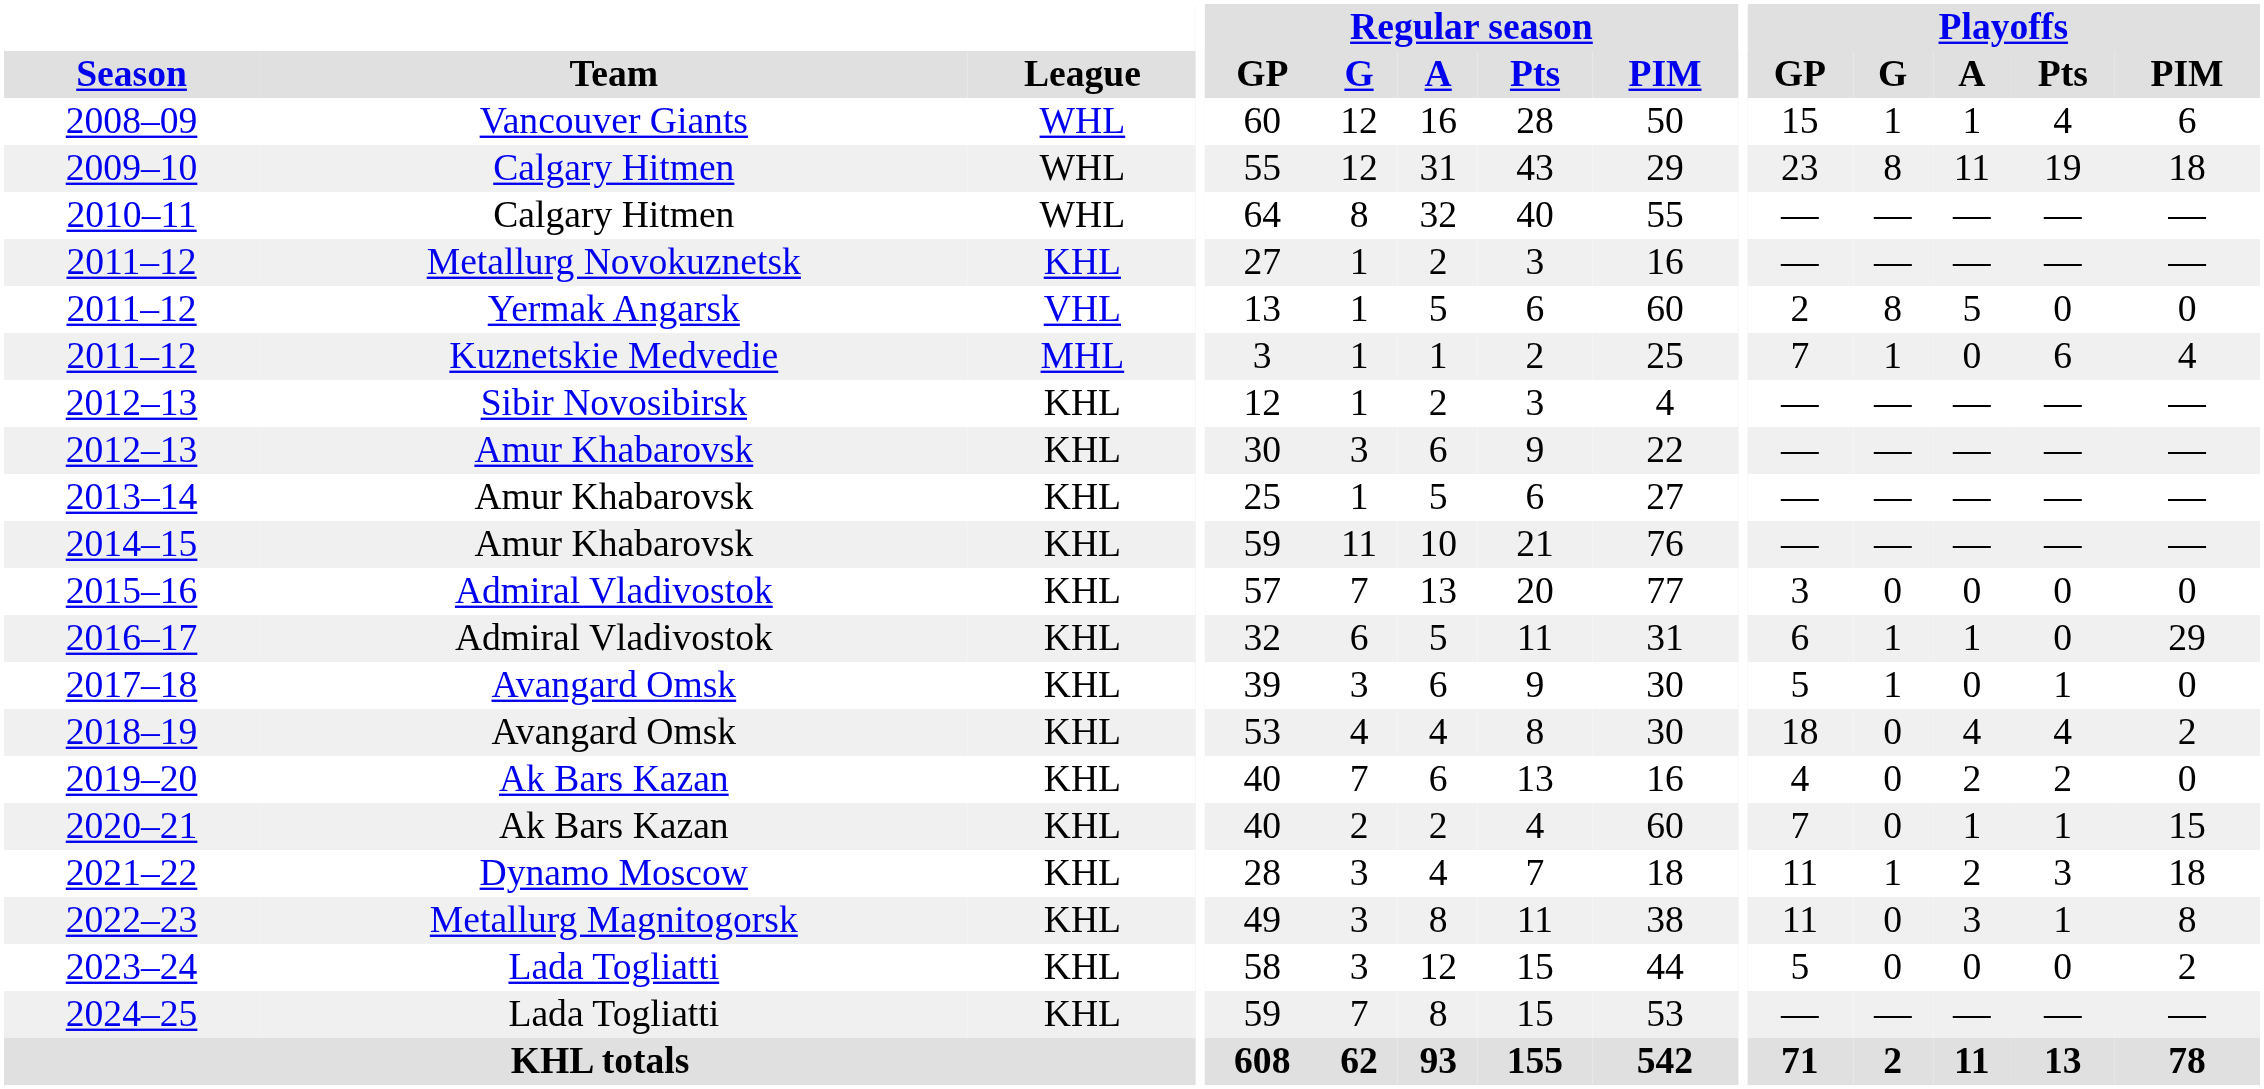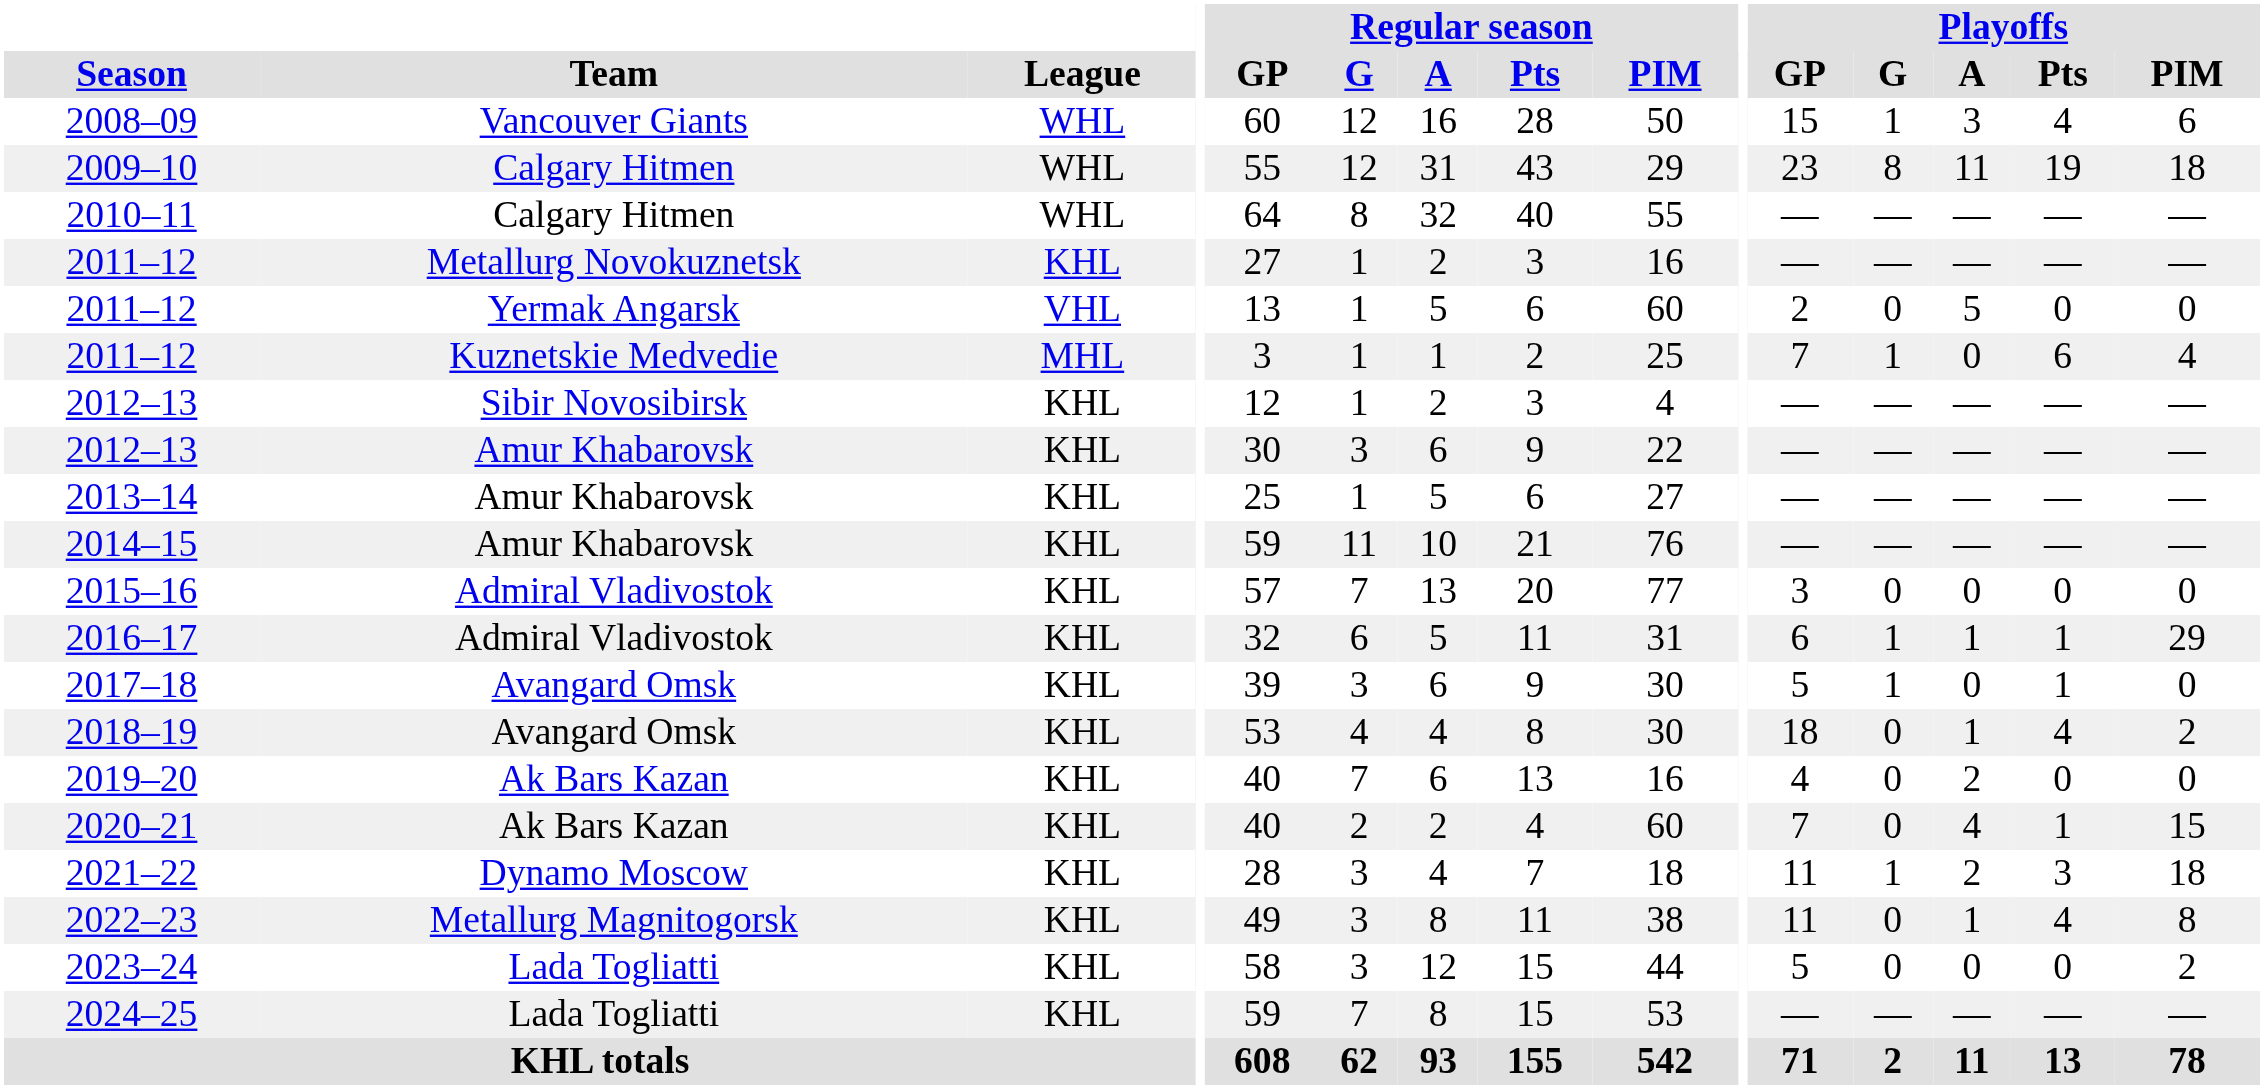 <table border="0" cellpadding="1" cellspacing="0" style="text-align:center; width:60em">
 <tr bgcolor="#e0e0e0">
 <th colspan="3" bgcolor="#ffffff"></th>
 <th rowspan="99" bgcolor="#ffffff"></th>
 <th colspan="5"><a href='#'>Regular season</a></th>
 <th rowspan="99" bgcolor="#ffffff"></th>
 <th colspan="5"><a href='#'>Playoffs</a></th>
 </tr>
 <tr bgcolor="#e0e0e0">
 <th><a href='#'>Season</a></th>
 <th>Team</th>
 <th>League</th>
 <th>GP</th>
 <th><a href='#'>G</a></th>
 <th><a href='#'>A</a></th>
 <th><a href='#'>Pts</a></th>
 <th><a href='#'>PIM</a></th>
 <th>GP</th>
 <th>G</th>
 <th>A</th>
 <th>Pts</th>
 <th>PIM</th>
 </tr>
 <tr>
 <td><a href='#'>2008–09</a></td>
 <td><a href='#'>Vancouver Giants</a></td>
 <td><a href='#'>WHL</a></td>
 <td>60</td>
 <td>12</td>
 <td>16</td>
 <td>28</td>
 <td>50</td>
 <td>15</td>
 <td>1</td>
-<td>1</td>
+<td>3</td>
 <td>4</td>
 <td>6</td>
 </tr>
 <tr bgcolor="#f0f0f0">
 <td><a href='#'>2009–10</a></td>
 <td><a href='#'>Calgary Hitmen</a></td>
 <td>WHL</td>
 <td>55</td>
 <td>12</td>
 <td>31</td>
 <td>43</td>
 <td>29</td>
 <td>23</td>
 <td>8</td>
 <td>11</td>
 <td>19</td>
 <td>18</td>
 </tr>
 <tr>
 <td><a href='#'>2010–11</a></td>
 <td>Calgary Hitmen</td>
 <td>WHL</td>
 <td>64</td>
 <td>8</td>
 <td>32</td>
 <td>40</td>
 <td>55</td>
 <td>—</td>
 <td>—</td>
 <td>—</td>
 <td>—</td>
 <td>—</td>
 </tr>
 <tr bgcolor="#f0f0f0">
 <td><a href='#'>2011–12</a></td>
 <td><a href='#'>Metallurg Novokuznetsk</a></td>
 <td><a href='#'>KHL</a></td>
 <td>27</td>
 <td>1</td>
 <td>2</td>
 <td>3</td>
 <td>16</td>
 <td>—</td>
 <td>—</td>
 <td>—</td>
 <td>—</td>
 <td>—</td>
 </tr>
 <tr>
 <td><a href='#'>2011–12</a></td>
 <td><a href='#'>Yermak Angarsk</a></td>
 <td><a href='#'>VHL</a></td>
 <td>13</td>
 <td>1</td>
 <td>5</td>
 <td>6</td>
 <td>60</td>
 <td>2</td>
-<td>8</td>
+<td>0</td>
 <td>5</td>
 <td>0</td>
 <td>0</td>
 </tr>
 <tr bgcolor="#f0f0f0">
 <td><a href='#'>2011–12</a></td>
 <td><a href='#'>Kuznetskie Medvedie</a></td>
 <td><a href='#'>MHL</a></td>
 <td>3</td>
 <td>1</td>
 <td>1</td>
 <td>2</td>
 <td>25</td>
 <td>7</td>
 <td>1</td>
 <td>0</td>
 <td>6</td>
 <td>4</td>
 </tr>
 <tr>
 <td><a href='#'>2012–13</a></td>
 <td><a href='#'>Sibir Novosibirsk</a></td>
 <td>KHL</td>
 <td>12</td>
 <td>1</td>
 <td>2</td>
 <td>3</td>
 <td>4</td>
 <td>—</td>
 <td>—</td>
 <td>—</td>
 <td>—</td>
 <td>—</td>
 </tr>
 <tr bgcolor="#f0f0f0">
 <td><a href='#'>2012–13</a></td>
 <td><a href='#'>Amur Khabarovsk</a></td>
 <td>KHL</td>
 <td>30</td>
 <td>3</td>
 <td>6</td>
 <td>9</td>
 <td>22</td>
 <td>—</td>
 <td>—</td>
 <td>—</td>
 <td>—</td>
 <td>—</td>
 </tr>
 <tr>
 <td><a href='#'>2013–14</a></td>
 <td>Amur Khabarovsk</td>
 <td>KHL</td>
 <td>25</td>
 <td>1</td>
 <td>5</td>
 <td>6</td>
 <td>27</td>
 <td>—</td>
 <td>—</td>
 <td>—</td>
 <td>—</td>
 <td>—</td>
 </tr>
 <tr bgcolor="#f0f0f0">
 <td><a href='#'>2014–15</a></td>
 <td>Amur Khabarovsk</td>
 <td>KHL</td>
 <td>59</td>
 <td>11</td>
 <td>10</td>
 <td>21</td>
 <td>76</td>
 <td>—</td>
 <td>—</td>
 <td>—</td>
 <td>—</td>
 <td>—</td>
 </tr>
 <tr>
 <td><a href='#'>2015–16</a></td>
 <td><a href='#'>Admiral Vladivostok</a></td>
 <td>KHL</td>
 <td>57</td>
 <td>7</td>
 <td>13</td>
 <td>20</td>
 <td>77</td>
 <td>3</td>
 <td>0</td>
 <td>0</td>
 <td>0</td>
 <td>0</td>
 </tr>
 <tr bgcolor="#f0f0f0">
 <td><a href='#'>2016–17</a></td>
 <td>Admiral Vladivostok</td>
 <td>KHL</td>
 <td>32</td>
 <td>6</td>
 <td>5</td>
 <td>11</td>
 <td>31</td>
 <td>6</td>
 <td>1</td>
 <td>1</td>
-<td>0</td>
+<td>1</td>
 <td>29</td>
 </tr>
 <tr>
 <td><a href='#'>2017–18</a></td>
 <td><a href='#'>Avangard Omsk</a></td>
 <td>KHL</td>
 <td>39</td>
 <td>3</td>
 <td>6</td>
 <td>9</td>
 <td>30</td>
 <td>5</td>
 <td>1</td>
 <td>0</td>
 <td>1</td>
 <td>0</td>
 </tr>
 <tr bgcolor="#f0f0f0">
 <td><a href='#'>2018–19</a></td>
 <td>Avangard Omsk</td>
 <td>KHL</td>
 <td>53</td>
 <td>4</td>
 <td>4</td>
 <td>8</td>
 <td>30</td>
 <td>18</td>
 <td>0</td>
-<td>4</td>
+<td>1</td>
 <td>4</td>
 <td>2</td>
 </tr>
 <tr>
 <td><a href='#'>2019–20</a></td>
 <td><a href='#'>Ak Bars Kazan</a></td>
 <td>KHL</td>
 <td>40</td>
 <td>7</td>
 <td>6</td>
 <td>13</td>
 <td>16</td>
 <td>4</td>
 <td>0</td>
 <td>2</td>
-<td>2</td>
+<td>0</td>
 <td>0</td>
 </tr>
 <tr bgcolor="#f0f0f0">
 <td><a href='#'>2020–21</a></td>
 <td>Ak Bars Kazan</td>
 <td>KHL</td>
 <td>40</td>
 <td>2</td>
 <td>2</td>
 <td>4</td>
 <td>60</td>
 <td>7</td>
 <td>0</td>
-<td>1</td>
+<td>4</td>
 <td>1</td>
 <td>15</td>
 </tr>
 <tr>
 <td><a href='#'>2021–22</a></td>
 <td><a href='#'>Dynamo Moscow</a></td>
 <td>KHL</td>
 <td>28</td>
 <td>3</td>
 <td>4</td>
 <td>7</td>
 <td>18</td>
 <td>11</td>
 <td>1</td>
 <td>2</td>
 <td>3</td>
 <td>18</td>
 </tr>
 <tr bgcolor="#f0f0f0">
 <td><a href='#'>2022–23</a></td>
 <td><a href='#'>Metallurg Magnitogorsk</a></td>
 <td>KHL</td>
 <td>49</td>
 <td>3</td>
 <td>8</td>
 <td>11</td>
 <td>38</td>
 <td>11</td>
 <td>0</td>
-<td>3</td>
 <td>1</td>
+<td>4</td>
 <td>8</td>
 </tr>
 <tr>
 <td><a href='#'>2023–24</a></td>
 <td><a href='#'>Lada Togliatti</a></td>
 <td>KHL</td>
 <td>58</td>
 <td>3</td>
 <td>12</td>
 <td>15</td>
 <td>44</td>
 <td>5</td>
 <td>0</td>
 <td>0</td>
 <td>0</td>
 <td>2</td>
 </tr>
 <tr bgcolor="#f0f0f0">
 <td><a href='#'>2024–25</a></td>
 <td>Lada Togliatti</td>
 <td>KHL</td>
 <td>59</td>
 <td>7</td>
 <td>8</td>
 <td>15</td>
 <td>53</td>
 <td>—</td>
 <td>—</td>
 <td>—</td>
 <td>—</td>
 <td>—</td>
 </tr>
 <tr ALIGN="center" bgcolor="#e0e0e0">
 <th colspan="3">KHL totals</th>
 <th ALIGN="center">608</th>
 <th ALIGN="center">62</th>
 <th ALIGN="center">93</th>
 <th ALIGN="center">155</th>
 <th ALIGN="center">542</th>
 <th ALIGN="center">71</th>
 <th ALIGN="center">2</th>
 <th ALIGN="center">11</th>
 <th ALIGN="center">13</th>
 <th ALIGN="center">78</th>
 </tr>
 </table>
